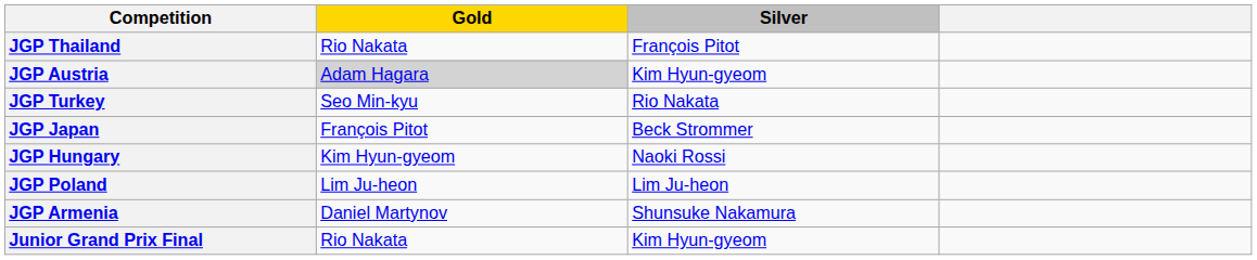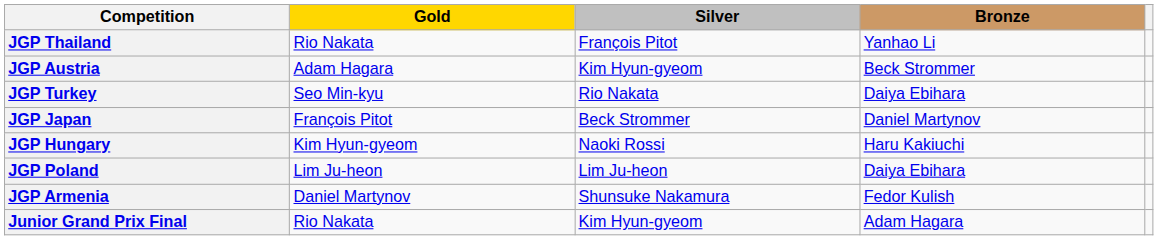 <table class="wikitable unsortable" style="text-align:left; width:90%">
 <tr>
 <th scope="col" style="text-align:center; width:25%">Competition</th>
 <td scope="col" style="text-align:center; width:25%; background:gold"><strong>Gold</strong></td>
 <td scope="col" style="text-align:center; width:25%; background:silver"><strong>Silver</strong></td>
+<td scope="col" style="text-align:center; width:25%; background:#c96"><strong>Bronze</strong></td>
 <th scope="col" style="text-align:center"></th>
 </tr>
 <tr>
 <th scope="row" style="text-align:left"> <a href='#'>JGP Thailand</a></th>
 <td> <a href='#'>Rio Nakata</a></td>
 <td> <a href='#'>François Pitot</a></td>
+<td> <a href='#'>Yanhao Li</a></td>
 <td></td>
 </tr>
 <tr>
 <th scope="row" style="text-align:left"> <a href='#'>JGP Austria</a></th>
-<td style="background: lightgrey;"> <a href='#'>Adam Hagara</a></td>
+<td> <a href='#'>Adam Hagara</a></td>
 <td> <a href='#'>Kim Hyun-gyeom</a></td>
+<td> <a href='#'>Beck Strommer</a></td>
 <td></td>
 </tr>
 <tr>
 <th scope="row" style="text-align:left"> <a href='#'>JGP Turkey</a></th>
 <td> <a href='#'>Seo Min-kyu</a></td>
 <td> <a href='#'>Rio Nakata</a></td>
+<td> <a href='#'>Daiya Ebihara</a></td>
 <td></td>
 </tr>
 <tr>
 <th scope="row" style="text-align:left"> <a href='#'>JGP Japan</a></th>
 <td> <a href='#'>François Pitot</a></td>
 <td> <a href='#'>Beck Strommer</a></td>
+<td> <a href='#'>Daniel Martynov</a></td>
 <td></td>
 </tr>
 <tr>
 <th scope="row" style="text-align:left"> <a href='#'>JGP Hungary</a></th>
 <td> <a href='#'>Kim Hyun-gyeom</a></td>
 <td> <a href='#'>Naoki Rossi</a></td>
+<td> <a href='#'>Haru Kakiuchi</a></td>
 <td></td>
 </tr>
 <tr>
 <th scope="row" style="text-align:left"> <a href='#'>JGP Poland</a></th>
 <td> <a href='#'>Lim Ju-heon</a></td>
 <td> <a href='#'>Lim Ju-heon</a></td>
+<td> <a href='#'>Daiya Ebihara</a></td>
 <td></td>
 </tr>
 <tr>
 <th scope="row" style="text-align:left"> <a href='#'>JGP Armenia</a></th>
 <td> <a href='#'>Daniel Martynov</a></td>
 <td> <a href='#'>Shunsuke Nakamura</a></td>
+<td> <a href='#'>Fedor Kulish</a></td>
 <td></td>
 </tr>
 <tr>
 <th scope="row" style="text-align:left"> <a href='#'>Junior Grand Prix Final</a></th>
 <td> <a href='#'>Rio Nakata</a></td>
 <td> <a href='#'>Kim Hyun-gyeom</a></td>
+<td> <a href='#'>Adam Hagara</a></td>
 <td></td>
 </tr>
 </table>
